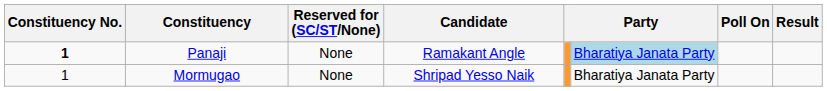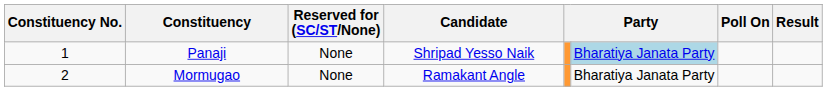 <table class="wikitable sortable" style="text-align:center">
 <tr>
 <th>Constituency No.</th>
 <th style="width:180px;">Constituency</th>
 <th>Reserved for<br>(<a href='#'>SC/ST</a>/None)</th>
 <th style="width:200px;">Candidate</th>
 <th colspan="2">Party</th>
 <th>Poll On</th>
 <th>Result</th>
 </tr>
 <tr>
-<td style="text-align:center;"><strong>1</strong></td>
+<td style="text-align:center;">1</td>
 <td><a href='#'>Panaji</a></td>
 <td>None</td>
-<td><a href='#'>Ramakant Angle</a></td>
+<td><a href='#'>Shripad Yesso Naik</a></td>
 <td bgcolor=#FF9933></td>
 <td style="background: lightblue;"><a href='#'>Bharatiya Janata Party</a></td>
 <td></td>
 <td></td>
 </tr>
 <tr>
-<td style="text-align:center;">1</td>
+<td style="text-align:center;">2</td>
 <td><a href='#'>Mormugao</a></td>
 <td>None</td>
-<td><a href='#'>Shripad Yesso Naik</a></td>
+<td><a href='#'>Ramakant Angle</a></td>
 <td bgcolor=#FF9933></td>
 <td>Bharatiya Janata Party</td>
 <td></td>
 <td></td>
 </tr>
 </table>
